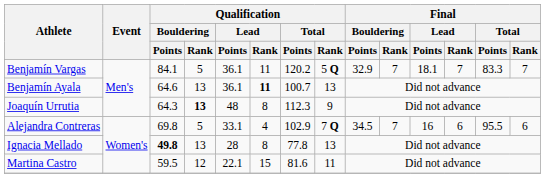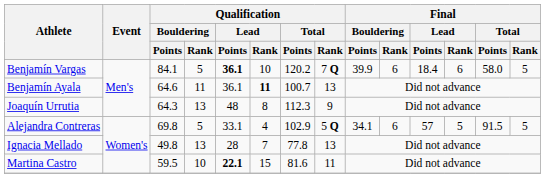 <table class=wikitable style=font-size:90%;text-align:center>
 <tr>
 <th rowspan=3>Athlete</th>
 <th rowspan=3>Event</th>
 <th colspan=6>Qualification</th>
 <th colspan=6>Final</th>
 </tr>
 <tr style=font-size:95%>
 <th colspan=2>Bouldering</th>
 <th colspan=2>Lead</th>
 <th colspan=2>Total</th>
 <th colspan=2>Bouldering</th>
 <th colspan=2>Lead</th>
 <th colspan=2>Total</th>
 </tr>
 <tr style=font-size:95%>
 <th>Points</th>
 <th>Rank</th>
 <th>Points</th>
 <th>Rank</th>
 <th>Points</th>
 <th>Rank</th>
 <th>Points</th>
 <th>Rank</th>
 <th>Points</th>
 <th>Rank</th>
 <th>Points</th>
 <th>Rank</th>
 </tr>
 <tr>
 <td style="text-align:left"><a href='#'>Benjamín Vargas</a></td>
 <td style="text-align:left" rowspan=3><a href='#'>Men's</a></td>
 <td>84.1</td>
 <td>5</td>
-<td>36.1</td>
-<td>11</td>
+<td><strong>36.1</strong></td>
+<td>10</td>
 <td>120.2</td>
-<td>5 <strong>Q</strong></td>
-<td>32.9</td>
-<td>7</td>
-<td>18.1</td>
-<td>7</td>
-<td>83.3</td>
-<td>7</td>
+<td>7 <strong>Q</strong></td>
+<td>39.9</td>
+<td>6</td>
+<td>18.4</td>
+<td>6</td>
+<td>58.0</td>
+<td>5</td>
 </tr>
 <tr>
 <td style="text-align:left"><a href='#'>Benjamín Ayala</a></td>
 <td>64.6</td>
-<td>13</td>
+<td>11</td>
 <td>36.1</td>
 <td><strong>11</strong></td>
 <td>100.7</td>
 <td>13</td>
 <td colspan="6">Did not advance</td>
 </tr>
 <tr>
 <td style="text-align:left"><a href='#'>Joaquín Urrutia</a></td>
 <td>64.3</td>
-<td><strong>13</strong></td>
+<td>13</td>
 <td>48</td>
 <td>8</td>
 <td>112.3</td>
 <td>9</td>
 <td colspan="6">Did not advance</td>
 </tr>
 <tr>
 <td style="text-align:left"><a href='#'>Alejandra Contreras</a></td>
 <td style="text-align:left" rowspan=3><a href='#'>Women's</a></td>
 <td>69.8</td>
 <td>5</td>
 <td>33.1</td>
 <td>4</td>
 <td>102.9</td>
-<td>7 <strong>Q</strong></td>
-<td>34.5</td>
-<td>7</td>
-<td>16</td>
+<td>5 <strong>Q</strong></td>
+<td>34.1</td>
 <td>6</td>
-<td>95.5</td>
-<td>6</td>
+<td>57</td>
+<td>5</td>
+<td>91.5</td>
+<td>5</td>
 </tr>
 <tr>
 <td style="text-align:left"><a href='#'>Ignacia Mellado</a></td>
-<td><strong>49.8</strong></td>
+<td>49.8</td>
 <td>13</td>
 <td>28</td>
-<td>8</td>
+<td>7</td>
 <td>77.8</td>
 <td>13</td>
 <td colspan="6">Did not advance</td>
 </tr>
 <tr>
 <td style="text-align:left"><a href='#'>Martina Castro</a></td>
 <td>59.5</td>
-<td>12</td>
-<td>22.1</td>
+<td>10</td>
+<td><strong>22.1</strong></td>
 <td>15</td>
 <td>81.6</td>
 <td>11</td>
 <td colspan="6">Did not advance</td>
 </tr>
 <tr>
 </tr>
 </table>
